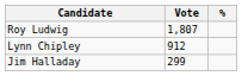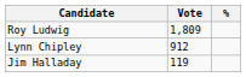 <table class="wikitable">
 <tr>
 <th bgcolor="#DDDDFF" width="200px">Candidate</th>
 <th bgcolor="#DDDDFF" width="50px">Vote</th>
 <th bgcolor="#DDDDFF" width="30px">%</th>
 </tr>
 <tr>
 <td>Roy Ludwig</td>
-<td>1,807</td>
+<td>1,809</td>
 <td></td>
 </tr>
 <tr>
 <td>Lynn Chipley</td>
 <td>912</td>
 <td></td>
 </tr>
 <tr>
 <td>Jim Halladay</td>
-<td>299</td>
+<td>119</td>
 <td></td>
 </tr>
 </table>
